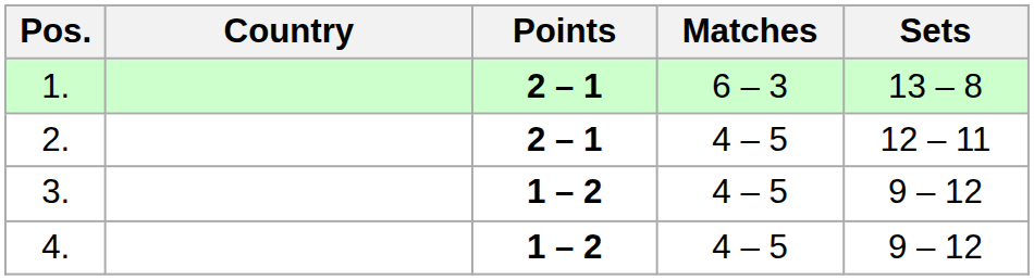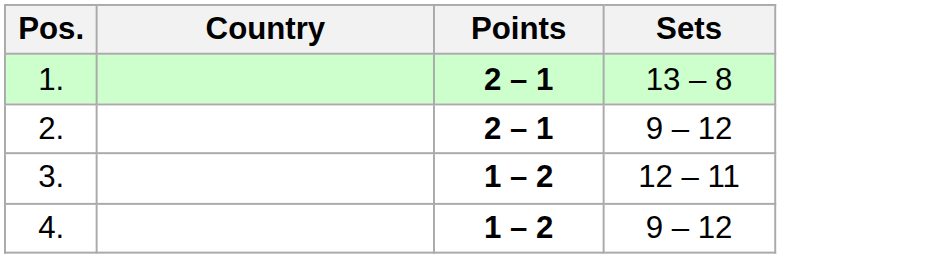 <table class="wikitable" style="text-align:center;">
 <tr>
 <th width=40>Pos.</th>
 <th width=165>Country</th>
 <th width=80>Points</th>
-<th width=80>Matches</th>
 <th width=80>Sets</th>
 </tr>
 <tr style="background:#ccffcc;">
 <td>1.</td>
 <td style="text-align:left;"></td>
 <td><strong>2 – 1</strong></td>
-<td>6 – 3</td>
 <td>13 – 8</td>
 </tr>
 <tr style="background:#ffffff;">
 <td>2.</td>
 <td style="text-align:left;"></td>
 <td><strong>2 – 1</strong></td>
-<td>4 – 5</td>
-<td>12 – 11</td>
+<td>9 – 12</td>
 </tr>
 <tr style="background:#ffffff;">
 <td>3.</td>
 <td style="text-align:left;"></td>
 <td><strong>1 – 2</strong></td>
-<td>4 – 5</td>
-<td>9 – 12</td>
+<td>12 – 11</td>
 </tr>
 <tr style="background:#ffffff;">
 <td>4.</td>
 <td style="text-align:left;"></td>
 <td><strong>1 – 2</strong></td>
-<td>4 – 5</td>
 <td>9 – 12</td>
 </tr>
 </table>
